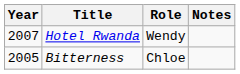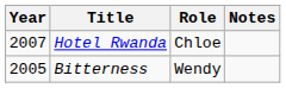 <table class="wikitable sortable">
 <tr>
 <th>Year</th>
 <th>Title</th>
 <th>Role</th>
 <th class="unsortable">Notes</th>
 </tr>
 <tr>
 <td>2007</td>
 <td><em><a href='#'>Hotel Rwanda</a></em></td>
-<td>Wendy</td>
+<td>Chloe</td>
 <td></td>
 </tr>
 <tr>
 <td>2005</td>
 <td><em>Bitterness</em></td>
-<td>Chloe</td>
+<td>Wendy</td>
 <td></td>
 </tr>
 </table>
